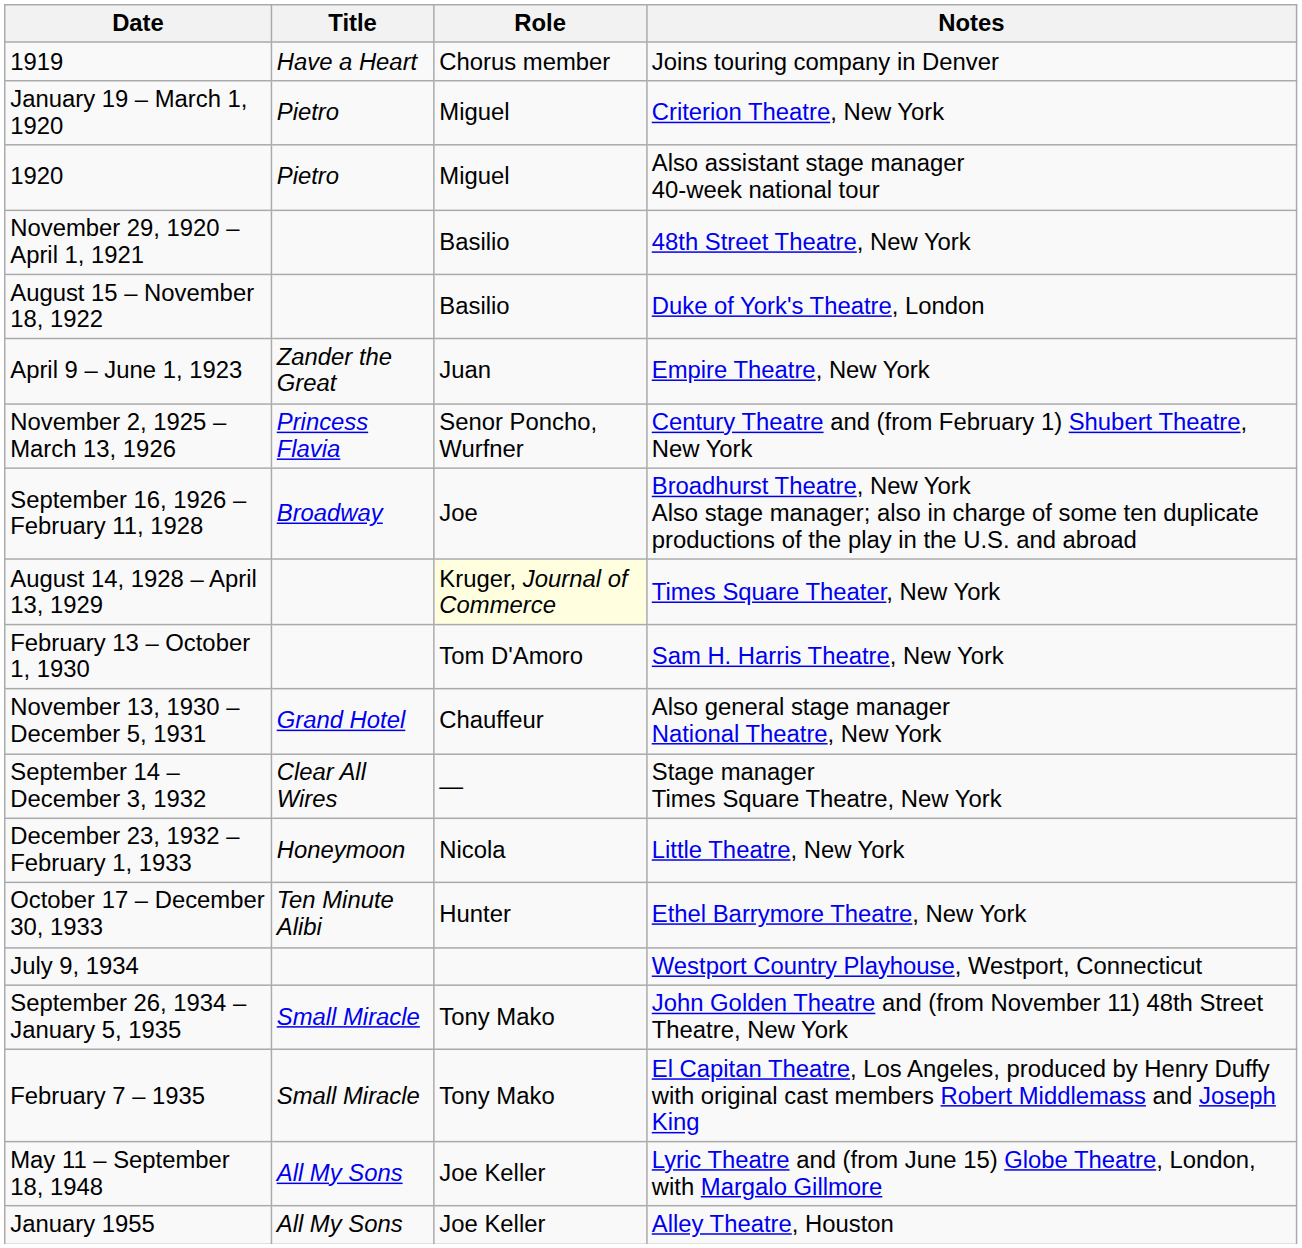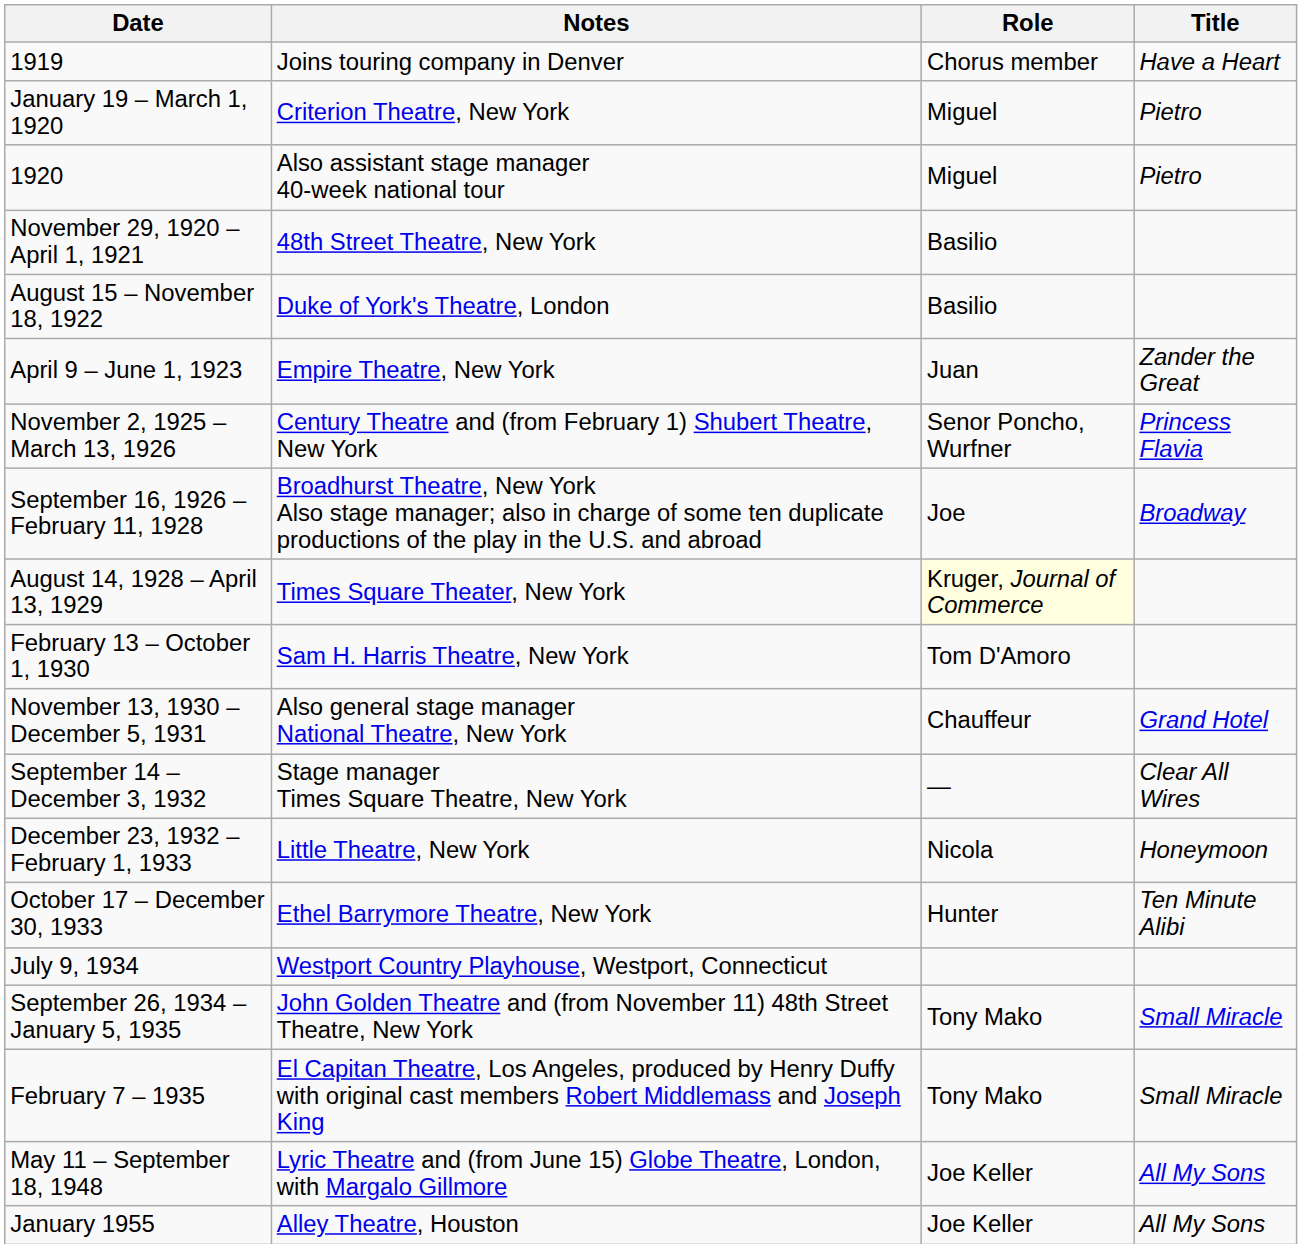 <table class="wikitable sortable">
 <tr>
 <th class="unsortable">Date</th>
+<th class="unsortable">Notes</th>
+<th class="unsortable">Role</th>
 <th>Title</th>
-<th class="unsortable">Role</th>
-<th class="unsortable">Notes</th>
 </tr>
 <tr>
 <td>1919</td>
+<td>Joins touring company in Denver</td>
+<td>Chorus member</td>
 <td><em>Have a Heart</em></td>
-<td>Chorus member</td>
-<td>Joins touring company in Denver</td>
 </tr>
 <tr>
 <td>January 19 – March 1, 1920</td>
+<td><a href='#'>Criterion Theatre</a>, New York</td>
+<td>Miguel</td>
 <td><em>Pietro</em></td>
-<td>Miguel</td>
-<td><a href='#'>Criterion Theatre</a>, New York</td>
 </tr>
 <tr>
 <td>1920</td>
+<td>Also assistant stage manager<br>40-week national tour</td>
+<td>Miguel</td>
 <td><em>Pietro</em></td>
-<td>Miguel</td>
-<td>Also assistant stage manager<br>40-week national tour</td>
 </tr>
 <tr>
 <td>November 29, 1920 – April 1, 1921</td>
+<td><a href='#'>48th Street Theatre</a>, New York</td>
+<td>Basilio</td>
 <td><em></em></td>
-<td>Basilio</td>
-<td><a href='#'>48th Street Theatre</a>, New York</td>
 </tr>
 <tr>
 <td>August 15 – November 18, 1922</td>
+<td><a href='#'>Duke of York's Theatre</a>, London</td>
+<td>Basilio</td>
 <td><em></em></td>
-<td>Basilio</td>
-<td><a href='#'>Duke of York's Theatre</a>, London</td>
 </tr>
 <tr>
 <td>April 9 – June 1, 1923</td>
+<td><a href='#'>Empire Theatre</a>, New York</td>
+<td>Juan</td>
 <td><em>Zander the Great</em></td>
-<td>Juan</td>
-<td><a href='#'>Empire Theatre</a>, New York</td>
 </tr>
 <tr>
 <td>November 2, 1925 – March 13, 1926</td>
+<td><a href='#'>Century Theatre</a> and (from February 1) <a href='#'>Shubert Theatre</a>, New York</td>
+<td>Senor Poncho, Wurfner</td>
 <td><em><a href='#'>Princess Flavia</a></em></td>
-<td>Senor Poncho, Wurfner</td>
-<td><a href='#'>Century Theatre</a> and (from February 1) <a href='#'>Shubert Theatre</a>, New York</td>
 </tr>
 <tr>
 <td>September 16, 1926 – February 11, 1928</td>
+<td><a href='#'>Broadhurst Theatre</a>, New York<br>Also stage manager; also in charge of some ten duplicate productions of the play in the U.S. and abroad</td>
+<td>Joe</td>
 <td><em><a href='#'>Broadway</a></em></td>
-<td>Joe</td>
-<td><a href='#'>Broadhurst Theatre</a>, New York<br>Also stage manager; also in charge of some ten duplicate productions of the play in the U.S. and abroad</td>
 </tr>
 <tr>
 <td>August 14, 1928 – April 13, 1929</td>
+<td><a href='#'>Times Square Theater</a>, New York</td>
+<td style="background: lightyellow;">Kruger, <em>Journal of Commerce</em></td>
 <td><em></em></td>
-<td style="background: lightyellow;">Kruger, <em>Journal of Commerce</em></td>
-<td><a href='#'>Times Square Theater</a>, New York</td>
 </tr>
 <tr>
 <td>February 13 – October 1, 1930</td>
+<td><a href='#'>Sam H. Harris Theatre</a>, New York</td>
+<td>Tom D'Amoro</td>
 <td><em></em></td>
-<td>Tom D'Amoro</td>
-<td><a href='#'>Sam H. Harris Theatre</a>, New York</td>
 </tr>
 <tr>
 <td>November 13, 1930 – December 5, 1931</td>
+<td>Also general stage manager<br><a href='#'>National Theatre</a>, New York</td>
+<td>Chauffeur</td>
 <td><em><a href='#'>Grand Hotel</a></em></td>
-<td>Chauffeur</td>
-<td>Also general stage manager<br><a href='#'>National Theatre</a>, New York</td>
 </tr>
 <tr>
 <td>September 14 – December 3, 1932</td>
+<td>Stage manager<br>Times Square Theatre, New York</td>
+<td>—</td>
 <td><em>Clear All Wires</em></td>
-<td>—</td>
-<td>Stage manager<br>Times Square Theatre, New York</td>
 </tr>
 <tr>
 <td>December 23, 1932 – February 1, 1933</td>
+<td><a href='#'>Little Theatre</a>, New York</td>
+<td>Nicola</td>
 <td><em>Honeymoon</em></td>
-<td>Nicola</td>
-<td><a href='#'>Little Theatre</a>, New York</td>
 </tr>
 <tr>
 <td>October 17 – December 30, 1933</td>
+<td><a href='#'>Ethel Barrymore Theatre</a>, New York</td>
+<td>Hunter</td>
 <td><em>Ten Minute Alibi</em></td>
-<td>Hunter</td>
-<td><a href='#'>Ethel Barrymore Theatre</a>, New York</td>
 </tr>
 <tr>
 <td>July 9, 1934</td>
+<td><a href='#'>Westport Country Playhouse</a>, Westport, Connecticut</td>
+<td></td>
 <td><em></em></td>
-<td></td>
-<td><a href='#'>Westport Country Playhouse</a>, Westport, Connecticut</td>
 </tr>
 <tr>
 <td>September 26, 1934 – January 5, 1935</td>
+<td><a href='#'>John Golden Theatre</a> and (from November 11) 48th Street Theatre, New York</td>
+<td>Tony Mako</td>
 <td><em><a href='#'>Small Miracle</a></em></td>
-<td>Tony Mako</td>
-<td><a href='#'>John Golden Theatre</a> and (from November 11) 48th Street Theatre, New York</td>
 </tr>
 <tr>
 <td>February 7 – 1935</td>
+<td><a href='#'>El Capitan Theatre</a>, Los Angeles, produced by Henry Duffy with original cast members <a href='#'>Robert Middlemass</a> and <a href='#'>Joseph King</a></td>
+<td>Tony Mako</td>
 <td><em>Small Miracle</em></td>
-<td>Tony Mako</td>
-<td><a href='#'>El Capitan Theatre</a>, Los Angeles, produced by Henry Duffy with original cast members <a href='#'>Robert Middlemass</a> and <a href='#'>Joseph King</a></td>
 </tr>
 <tr>
 <td>May 11 – September 18, 1948</td>
+<td><a href='#'>Lyric Theatre</a> and (from June 15) <a href='#'>Globe Theatre</a>, London, with <a href='#'>Margalo Gillmore</a></td>
+<td>Joe Keller</td>
 <td><em><a href='#'>All My Sons</a></em></td>
-<td>Joe Keller</td>
-<td><a href='#'>Lyric Theatre</a> and (from June 15) <a href='#'>Globe Theatre</a>, London, with <a href='#'>Margalo Gillmore</a></td>
 </tr>
 <tr>
 <td>January 1955</td>
+<td><a href='#'>Alley Theatre</a>, Houston</td>
+<td>Joe Keller</td>
 <td><em>All My Sons</em></td>
-<td>Joe Keller</td>
-<td><a href='#'>Alley Theatre</a>, Houston</td>
 </tr>
 </table>
